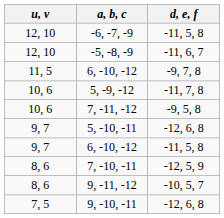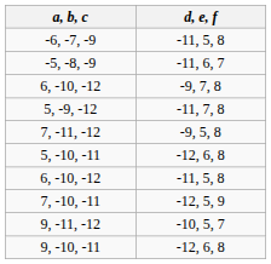 <table class="wikitable" style="margin-left:auto;margin-right:auto;text-align:center;width:18em;height:10em;table-layout:fixed;">
 <tr>
-<th><em>u, v</em></th>
 <th><em>a, b, c</em></th>
 <th><em>d, e, f</em></th>
 </tr>
 <tr>
-<td>12, 10</td>
 <td>-6, -7, -9</td>
 <td>-11, 5, 8</td>
 </tr>
 <tr>
-<td>12, 10</td>
 <td>-5, -8, -9</td>
 <td>-11, 6, 7</td>
 </tr>
 <tr>
-<td>11, 5</td>
 <td>6, -10, -12</td>
 <td>-9, 7, 8</td>
 </tr>
 <tr>
-<td>10, 6</td>
 <td>5, -9, -12</td>
 <td>-11, 7, 8</td>
 </tr>
 <tr>
-<td>10, 6</td>
 <td>7, -11, -12</td>
 <td>-9, 5, 8</td>
 </tr>
 <tr>
-<td>9, 7</td>
 <td>5, -10, -11</td>
 <td>-12, 6, 8</td>
 </tr>
 <tr>
-<td>9, 7</td>
 <td>6, -10, -12</td>
 <td>-11, 5, 8</td>
 </tr>
 <tr>
-<td>8, 6</td>
 <td>7, -10, -11</td>
 <td>-12, 5, 9</td>
 </tr>
 <tr>
-<td>8, 6</td>
 <td>9, -11, -12</td>
 <td>-10, 5, 7</td>
 </tr>
 <tr>
-<td>7, 5</td>
 <td>9, -10, -11</td>
 <td>-12, 6, 8</td>
 </tr>
 </table>
